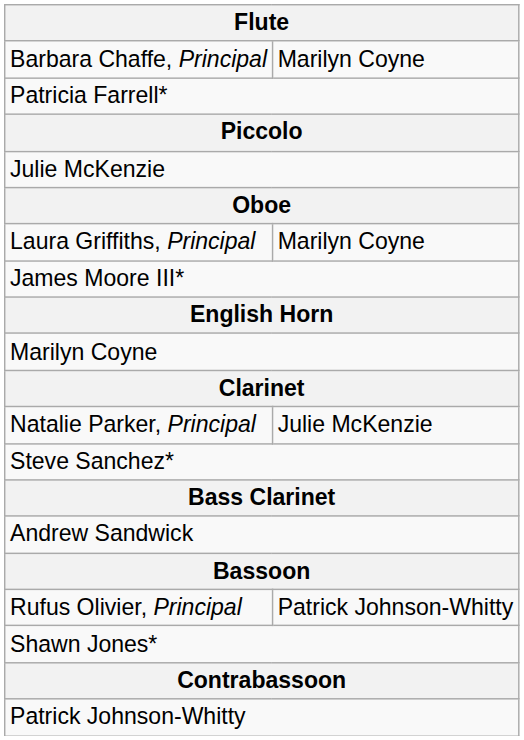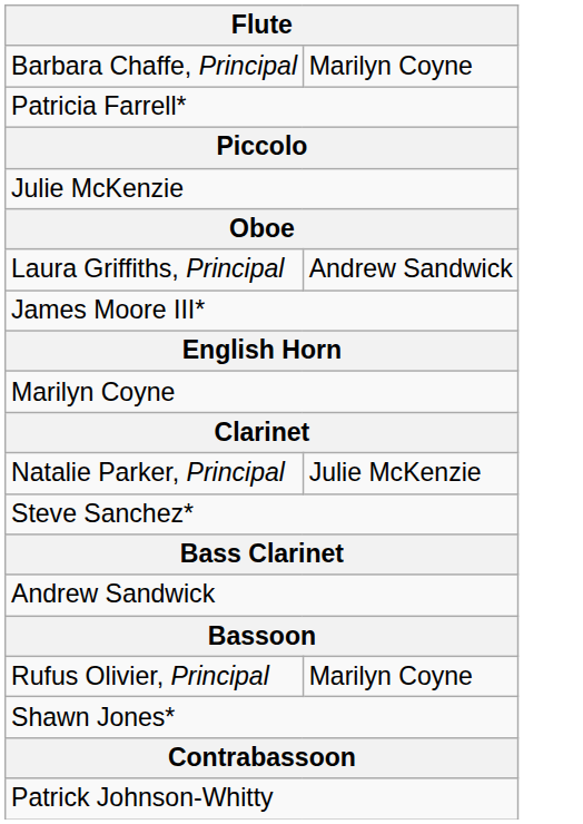 <table class="wikitable">
 <tr>
 <th colspan=2><strong>Flute</strong></th>
 </tr>
 <tr>
 <td>Barbara Chaffe, <em>Principal</em></td>
 <td>Marilyn Coyne</td>
 </tr>
 <tr>
 <td colspan=2>Patricia Farrell*</td>
 </tr>
 <tr>
 <th colspan=2><strong>Piccolo</strong></th>
 </tr>
 <tr>
 <td colspan=2>Julie McKenzie</td>
 </tr>
 <tr>
 <th colspan=2><strong>Oboe</strong></th>
 </tr>
 <tr>
 <td>Laura Griffiths, <em>Principal</em></td>
-<td>Marilyn Coyne</td>
+<td>Andrew Sandwick</td>
 </tr>
 <tr>
 <td colspan=2>James Moore III*</td>
 </tr>
 <tr>
 <th colspan=2><strong>English Horn</strong></th>
 </tr>
 <tr>
 <td colspan=2>Marilyn Coyne</td>
 </tr>
 <tr>
 <th colspan=2><strong>Clarinet</strong></th>
 </tr>
 <tr>
 <td>Natalie Parker, <em>Principal</em></td>
 <td>Julie McKenzie</td>
 </tr>
 <tr>
 <td colspan=2>Steve Sanchez*</td>
 </tr>
 <tr>
 <th colspan=2><strong>Bass Clarinet</strong></th>
 </tr>
 <tr>
 <td colspan=2>Andrew Sandwick</td>
 </tr>
 <tr>
 <th colspan=2><strong>Bassoon</strong></th>
 </tr>
 <tr>
 <td>Rufus Olivier, <em>Principal</em></td>
-<td>Patrick Johnson-Whitty</td>
+<td>Marilyn Coyne</td>
 </tr>
 <tr>
 <td colspan=2>Shawn Jones*</td>
 </tr>
 <tr>
 <th colspan=2><strong>Contrabassoon</strong></th>
 </tr>
 <tr>
 <td colspan=2>Patrick Johnson-Whitty</td>
 </tr>
 </table>
